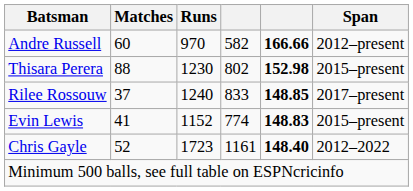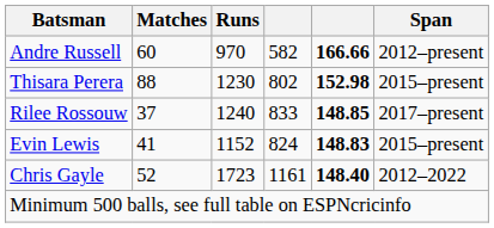 <table class="wikitable">
 <tr>
 <th>Batsman</th>
 <th>Matches</th>
 <th>Runs</th>
 <th></th>
 <th></th>
 <th>Span</th>
 </tr>
 <tr>
 <td><a href='#'>Andre Russell</a></td>
 <td>60</td>
 <td>970</td>
 <td>582</td>
 <td><strong>166.66</strong></td>
 <td>2012–present</td>
 </tr>
 <tr>
 <td><a href='#'>Thisara Perera</a></td>
 <td>88</td>
 <td>1230</td>
 <td>802</td>
 <td><strong>152.98</strong></td>
 <td>2015–present</td>
 </tr>
 <tr>
 <td><a href='#'>Rilee Rossouw</a></td>
 <td>37</td>
 <td>1240</td>
 <td>833</td>
 <td><strong>148.85</strong></td>
 <td>2017–present</td>
 </tr>
 <tr>
 <td><a href='#'>Evin Lewis</a></td>
 <td>41</td>
 <td>1152</td>
-<td>774</td>
+<td>824</td>
 <td><strong>148.83</strong></td>
 <td>2015–present</td>
 </tr>
 <tr>
 <td><a href='#'>Chris Gayle</a></td>
 <td>52</td>
 <td>1723</td>
 <td>1161</td>
 <td><strong>148.40</strong></td>
 <td>2012–2022</td>
 </tr>
 <tr>
 <td colspan=10>Minimum 500 balls, see full table on ESPNcricinfo</td>
 </tr>
 </table>
